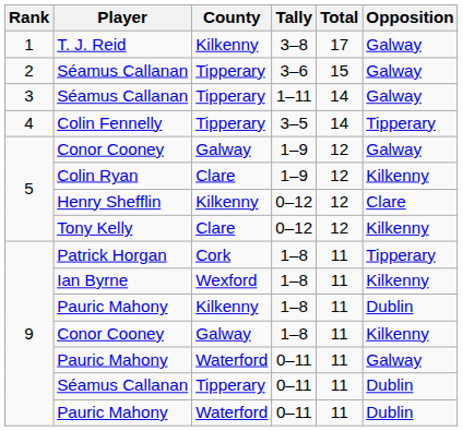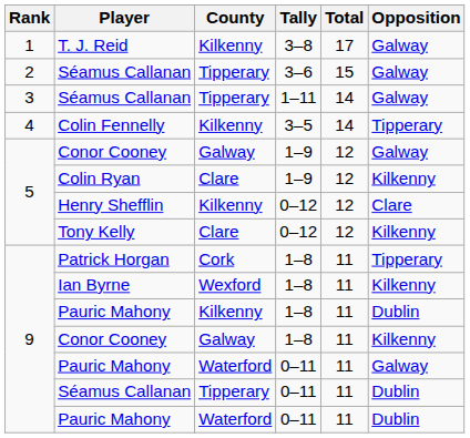 <table class="wikitable">
 <tr>
 <th>Rank</th>
 <th>Player</th>
 <th>County</th>
 <th>Tally</th>
 <th>Total</th>
 <th>Opposition</th>
 </tr>
 <tr>
 <td rowspan=1 style="text-align:center;">1</td>
 <td><a href='#'>T. J. Reid</a></td>
 <td><a href='#'>Kilkenny</a></td>
 <td align=center>3–8</td>
 <td align=center>17</td>
 <td><a href='#'>Galway</a></td>
 </tr>
 <tr>
 <td rowspan=1 style="text-align:center;">2</td>
 <td><a href='#'>Séamus Callanan</a></td>
 <td><a href='#'>Tipperary</a></td>
 <td align=center>3–6</td>
 <td align=center>15</td>
 <td><a href='#'>Galway</a></td>
 </tr>
 <tr>
 <td rowspan=1 style="text-align:center;">3</td>
 <td><a href='#'>Séamus Callanan</a></td>
 <td><a href='#'>Tipperary</a></td>
 <td align=center>1–11</td>
 <td align=center>14</td>
 <td><a href='#'>Galway</a></td>
 </tr>
 <tr>
 <td rowspan=1 style="text-align:center;">4</td>
 <td><a href='#'>Colin Fennelly</a></td>
-<td><a href='#'>Tipperary</a></td>
+<td><a href='#'>Kilkenny</a></td>
 <td align=center>3–5</td>
 <td align=center>14</td>
 <td><a href='#'>Tipperary</a></td>
 </tr>
 <tr>
 <td rowspan=4 style="text-align:center;">5</td>
 <td><a href='#'>Conor Cooney</a></td>
 <td><a href='#'>Galway</a></td>
 <td align=center>1–9</td>
 <td align=center>12</td>
 <td><a href='#'>Galway</a></td>
 </tr>
 <tr>
 <td><a href='#'>Colin Ryan</a></td>
 <td><a href='#'>Clare</a></td>
 <td align=center>1–9</td>
 <td align=center>12</td>
 <td><a href='#'>Kilkenny</a></td>
 </tr>
 <tr>
 <td><a href='#'>Henry Shefflin</a></td>
 <td><a href='#'>Kilkenny</a></td>
 <td align=center>0–12</td>
 <td align=center>12</td>
 <td><a href='#'>Clare</a></td>
 </tr>
 <tr>
 <td><a href='#'>Tony Kelly</a></td>
 <td><a href='#'>Clare</a></td>
 <td align=center>0–12</td>
 <td align=center>12</td>
 <td><a href='#'>Kilkenny</a></td>
 </tr>
 <tr>
 <td rowspan=7 style="text-align:center;">9</td>
 <td><a href='#'>Patrick Horgan</a></td>
 <td><a href='#'>Cork</a></td>
 <td align=center>1–8</td>
 <td align=center>11</td>
 <td><a href='#'>Tipperary</a></td>
 </tr>
 <tr>
 <td><a href='#'>Ian Byrne</a></td>
 <td><a href='#'>Wexford</a></td>
 <td align=center>1–8</td>
 <td align=center>11</td>
 <td><a href='#'>Kilkenny</a></td>
 </tr>
 <tr>
 <td><a href='#'>Pauric Mahony</a></td>
 <td><a href='#'>Kilkenny</a></td>
 <td align=center>1–8</td>
 <td align=center>11</td>
 <td><a href='#'>Dublin</a></td>
 </tr>
 <tr>
 <td><a href='#'>Conor Cooney</a></td>
 <td><a href='#'>Galway</a></td>
 <td align=center>1–8</td>
 <td align=center>11</td>
 <td><a href='#'>Kilkenny</a></td>
 </tr>
 <tr>
 <td><a href='#'>Pauric Mahony</a></td>
 <td><a href='#'>Waterford</a></td>
 <td align=center>0–11</td>
 <td align=center>11</td>
 <td><a href='#'>Galway</a></td>
 </tr>
 <tr>
 <td><a href='#'>Séamus Callanan</a></td>
 <td><a href='#'>Tipperary</a></td>
 <td align=center>0–11</td>
 <td align=center>11</td>
 <td><a href='#'>Dublin</a></td>
 </tr>
 <tr>
 <td><a href='#'>Pauric Mahony</a></td>
 <td><a href='#'>Waterford</a></td>
 <td align=center>0–11</td>
 <td align=center>11</td>
 <td><a href='#'>Dublin</a></td>
 </tr>
 </table>
